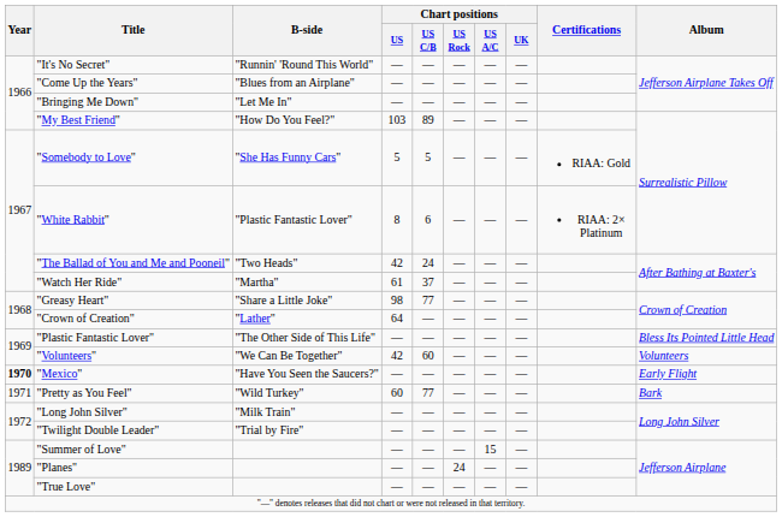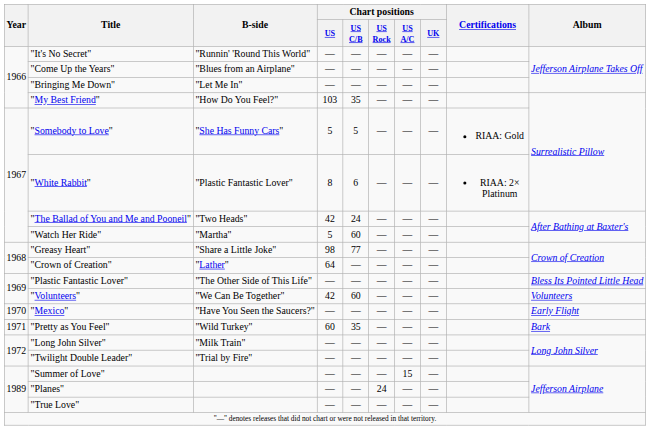 <table class="wikitable">
 <tr>
 <th rowspan="2">Year</th>
 <th rowspan="2">Title</th>
 <th rowspan="2">B-side</th>
 <th colspan="5">Chart positions</th>
 <th rowspan="2" style="width:8em;"><a href='#'>Certifications</a></th>
 <th rowspan="2">Album</th>
 </tr>
 <tr>
 <th width="35"><small><a href='#'>US</a></small><br></th>
 <th width="35"><small><a href='#'>US C/B</a> </small></th>
 <th width="35"><small><a href='#'>US Rock</a></small><br></th>
 <th width="35"><small><a href='#'>US<br>A/C</a></small><br></th>
 <th width="35"><small><a href='#'>UK</a></small><br></th>
 </tr>
 <tr>
 <td rowspan="4">1966</td>
 <td>"It's No Secret"</td>
 <td>"Runnin' 'Round This World"</td>
 <td align="center">—</td>
 <td align="center">—</td>
 <td align="center">—</td>
 <td align="center">—</td>
 <td align="center">—</td>
 <td align="center"></td>
 <td rowspan="3"><em><a href='#'>Jefferson Airplane Takes Off</a></em></td>
 </tr>
 <tr>
 <td>"Come Up the Years"</td>
 <td>"Blues from an Airplane"</td>
 <td align="center">—</td>
 <td align="center">—</td>
 <td align="center">—</td>
 <td align="center">—</td>
 <td align="center">—</td>
 <td align="center"></td>
 </tr>
 <tr>
 <td>"Bringing Me Down"</td>
 <td>"Let Me In"</td>
 <td align="center">—</td>
 <td align="center">—</td>
 <td align="center">—</td>
 <td align="center">—</td>
 <td align="center">—</td>
 </tr>
 <tr>
 <td>"<a href='#'>My Best Friend</a>"</td>
 <td>"How Do You Feel?"</td>
 <td align="center">103</td>
-<td align="center">89</td>
+<td align="center">35</td>
 <td align="center">—</td>
 <td align="center">—</td>
 <td align="center">—</td>
 <td align="center"></td>
 <td rowspan="3"><em><a href='#'>Surrealistic Pillow</a></em></td>
 </tr>
 <tr>
 <td rowspan="4">1967</td>
 <td>"<a href='#'>Somebody to Love</a>"</td>
 <td>"<a href='#'>She Has Funny Cars</a>"</td>
 <td align="center">5</td>
 <td align="center">5</td>
 <td align="center">—</td>
 <td align="center">—</td>
 <td align="center">—</td>
 <td align="center"><br><ul><li>RIAA: Gold</li></ul></td>
 </tr>
 <tr>
 <td>"<a href='#'>White Rabbit</a>"</td>
 <td>"Plastic Fantastic Lover"</td>
 <td align="center">8</td>
 <td align="center">6</td>
 <td align="center">—</td>
 <td align="center">—</td>
 <td align="center">—</td>
 <td align="center"><br><ul><li>RIAA: 2× Platinum</li></ul></td>
 </tr>
 <tr>
 <td>"<a href='#'>The Ballad of You and Me and Pooneil</a>"</td>
 <td>"Two Heads"</td>
 <td align="center">42</td>
 <td align="center">24</td>
 <td align="center">—</td>
 <td align="center">—</td>
 <td align="center">—</td>
 <td align="center"></td>
 <td rowspan="2"><em><a href='#'>After Bathing at Baxter's</a></em></td>
 </tr>
 <tr>
 <td>"Watch Her Ride"</td>
 <td>"Martha"</td>
-<td align="center">61</td>
-<td align="center">37</td>
+<td align="center">5</td>
+<td align="center">60</td>
 <td align="center">—</td>
 <td align="center">—</td>
 <td align="center">—</td>
 <td align="center"></td>
 </tr>
 <tr>
 <td rowspan="2">1968</td>
 <td>"Greasy Heart"</td>
 <td>"Share a Little Joke"</td>
 <td align="center">98</td>
 <td align="center">77</td>
 <td align="center">—</td>
 <td align="center">—</td>
 <td align="center">—</td>
 <td align="center"></td>
 <td rowspan="2"><em><a href='#'>Crown of Creation</a></em></td>
 </tr>
 <tr>
 <td>"Crown of Creation"</td>
 <td>"<a href='#'>Lather</a>"</td>
 <td align="center">64</td>
 <td align="center">—</td>
 <td align="center">—</td>
 <td align="center">—</td>
 <td align="center">—</td>
 <td align="center"></td>
 </tr>
 <tr>
 <td rowspan="2">1969</td>
 <td>"Plastic Fantastic Lover"</td>
 <td>"The Other Side of This Life"</td>
 <td align="center">—</td>
 <td align="center">—</td>
 <td align="center">—</td>
 <td align="center">—</td>
 <td align="center">—</td>
 <td align="center"></td>
 <td><em><a href='#'>Bless Its Pointed Little Head</a></em></td>
 </tr>
 <tr>
 <td>"<a href='#'>Volunteers</a>"</td>
 <td>"We Can Be Together"</td>
 <td align="center">42</td>
 <td align="center">60</td>
 <td align="center">—</td>
 <td align="center">—</td>
 <td align="center">—</td>
 <td align="center"></td>
 <td><em><a href='#'>Volunteers</a></em></td>
 </tr>
 <tr>
-<td><strong>1970</strong></td>
+<td>1970</td>
 <td>"<a href='#'>Mexico</a>"</td>
 <td>"Have You Seen the Saucers?"</td>
 <td align="center">—</td>
 <td align="center">—</td>
 <td align="center">—</td>
 <td align="center">—</td>
 <td align="center">—</td>
 <td align="center"></td>
 <td><em><a href='#'>Early Flight</a></em></td>
 </tr>
 <tr>
 <td>1971</td>
 <td>"Pretty as You Feel"</td>
 <td>"Wild Turkey"</td>
 <td align="center">60</td>
-<td align="center">77</td>
+<td align="center">35</td>
 <td align="center">—</td>
 <td align="center">—</td>
 <td align="center">—</td>
 <td align="center"></td>
 <td><em><a href='#'>Bark</a></em></td>
 </tr>
 <tr>
 <td rowspan="2">1972</td>
 <td>"Long John Silver"</td>
 <td>"Milk Train"</td>
 <td align="center">—</td>
 <td align="center">—</td>
 <td align="center">—</td>
 <td align="center">—</td>
 <td align="center">—</td>
 <td align="center"></td>
 <td rowspan="2"><em><a href='#'>Long John Silver</a></em></td>
 </tr>
 <tr>
 <td>"Twilight Double Leader"</td>
 <td>"Trial by Fire"</td>
 <td align="center">—</td>
 <td align="center">—</td>
 <td align="center">—</td>
 <td align="center">—</td>
 <td align="center">—</td>
 <td align="center"></td>
 </tr>
 <tr>
 <td rowspan="3">1989</td>
 <td>"Summer of Love"</td>
 <td></td>
 <td align="center">—</td>
 <td align="center">—</td>
 <td align="center">—</td>
 <td align="center">15</td>
 <td align="center">—</td>
 <td align="center"></td>
 <td rowspan="3"><em><a href='#'>Jefferson Airplane</a></em></td>
 </tr>
 <tr>
 <td>"Planes"</td>
 <td></td>
 <td align="center">—</td>
 <td align="center">—</td>
 <td align="center">24</td>
 <td align="center">—</td>
 <td align="center">—</td>
 <td align="center"></td>
 </tr>
 <tr>
 <td>"True Love"</td>
 <td></td>
 <td align="center">—</td>
 <td align="center">—</td>
 <td align="center">—</td>
 <td align="center">—</td>
 <td align="center">—</td>
 <td align="center"></td>
 </tr>
 <tr>
 <td colspan="10" style="text-align:center; font-size:9pt;">"—" denotes releases that did not chart or were not released in that territory.</td>
 </tr>
 </table>
